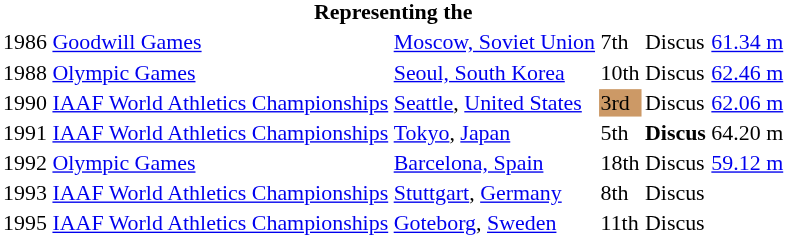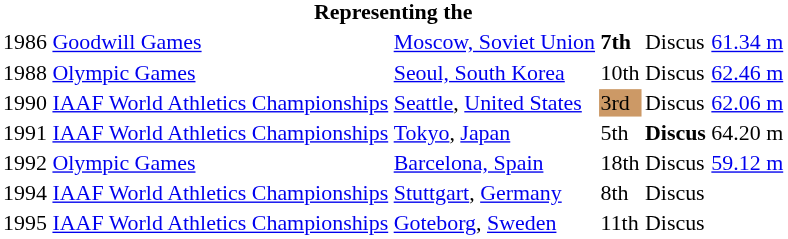 <table>
 <tr>
 <th colspan="6">Representing the </th>
 </tr>
 <tr>
 <td>1986</td>
 <td><a href='#'>Goodwill Games</a></td>
 <td><a href='#'>Moscow, Soviet Union</a></td>
-<td>7th</td>
+<td><strong>7th</strong></td>
 <td>Discus</td>
 <td><a href='#'>61.34 m</a></td>
 </tr>
 <tr>
 <td>1988</td>
 <td><a href='#'>Olympic Games</a></td>
 <td><a href='#'>Seoul, South Korea</a></td>
 <td>10th</td>
 <td>Discus</td>
 <td><a href='#'>62.46 m</a></td>
 </tr>
 <tr>
 <td>1990</td>
 <td><a href='#'>IAAF World Athletics Championships</a></td>
 <td><a href='#'>Seattle</a>, <a href='#'>United States</a></td>
 <td bgcolor="cc9966">3rd</td>
 <td>Discus</td>
 <td><a href='#'>62.06 m</a></td>
 </tr>
 <tr>
 <td>1991</td>
 <td><a href='#'>IAAF World Athletics Championships</a></td>
 <td><a href='#'>Tokyo</a>, <a href='#'>Japan</a></td>
 <td>5th</td>
 <td><strong>Discus</strong></td>
 <td>64.20 m</td>
 </tr>
 <tr>
 <td>1992</td>
 <td><a href='#'>Olympic Games</a></td>
 <td><a href='#'>Barcelona, Spain</a></td>
 <td>18th</td>
 <td>Discus</td>
 <td><a href='#'>59.12 m</a></td>
 </tr>
 <tr>
-<td>1993</td>
+<td>1994</td>
 <td><a href='#'>IAAF World Athletics Championships</a></td>
 <td><a href='#'>Stuttgart</a>, <a href='#'>Germany</a></td>
 <td>8th</td>
 <td>Discus</td>
 </tr>
 <tr>
 <td>1995</td>
 <td><a href='#'>IAAF World Athletics Championships</a></td>
 <td><a href='#'>Goteborg</a>, <a href='#'>Sweden</a></td>
 <td>11th</td>
 <td>Discus</td>
 </tr>
 </table>
